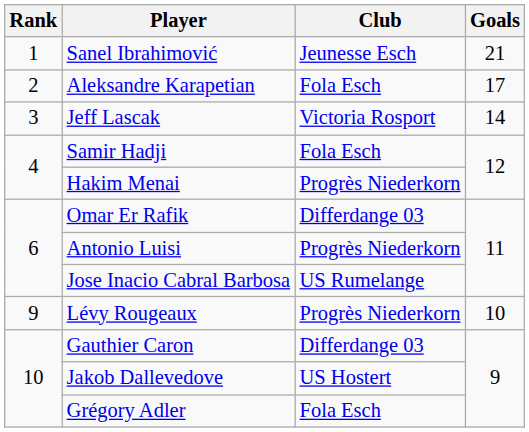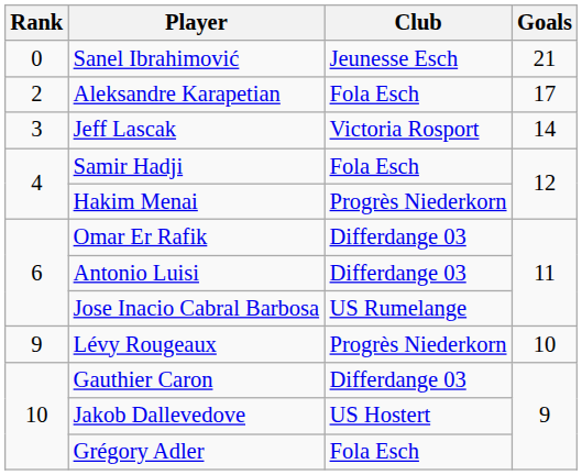 <table class="wikitable" style="text-align:center">
 <tr>
 <th>Rank</th>
 <th>Player</th>
 <th>Club</th>
 <th>Goals</th>
 </tr>
 <tr>
-<td>1</td>
+<td>0</td>
 <td align="left"> <a href='#'>Sanel Ibrahimović</a></td>
 <td align="left"><a href='#'>Jeunesse Esch</a></td>
 <td>21</td>
 </tr>
 <tr>
 <td>2</td>
 <td align="left"> <a href='#'>Aleksandre Karapetian</a></td>
 <td align="left"><a href='#'>Fola Esch</a></td>
 <td>17</td>
 </tr>
 <tr>
 <td>3</td>
 <td align="left"> <a href='#'>Jeff Lascak</a></td>
 <td align="left"><a href='#'>Victoria Rosport</a></td>
 <td>14</td>
 </tr>
 <tr>
 <td rowspan="2">4</td>
 <td align="left"> <a href='#'>Samir Hadji</a></td>
 <td align="left"><a href='#'>Fola Esch</a></td>
 <td rowspan="2">12</td>
 </tr>
 <tr>
 <td align="left"> <a href='#'>Hakim Menai</a></td>
 <td align="left"><a href='#'>Progrès Niederkorn</a></td>
 </tr>
 <tr>
 <td rowspan="3">6</td>
 <td align="left"> <a href='#'>Omar Er Rafik</a></td>
 <td align="left"><a href='#'>Differdange 03</a></td>
 <td rowspan="3">11</td>
 </tr>
 <tr>
 <td align="left"> <a href='#'>Antonio Luisi</a></td>
-<td align="left"><a href='#'>Progrès Niederkorn</a></td>
+<td align="left"><a href='#'>Differdange 03</a></td>
 </tr>
 <tr>
 <td align="left"> <a href='#'>Jose Inacio Cabral Barbosa</a></td>
 <td align="left"><a href='#'>US Rumelange</a></td>
 </tr>
 <tr>
 <td>9</td>
 <td align="left"> <a href='#'>Lévy Rougeaux</a></td>
 <td align="left"><a href='#'>Progrès Niederkorn</a></td>
 <td>10</td>
 </tr>
 <tr>
 <td rowspan="3">10</td>
 <td align="left"> <a href='#'>Gauthier Caron</a></td>
 <td align="left"><a href='#'>Differdange 03</a></td>
 <td rowspan="3">9</td>
 </tr>
 <tr>
 <td align="left"> <a href='#'>Jakob Dallevedove</a></td>
 <td align="left"><a href='#'>US Hostert</a></td>
 </tr>
 <tr>
 <td align="left"> <a href='#'>Grégory Adler</a></td>
 <td align="left"><a href='#'>Fola Esch</a></td>
 </tr>
 </table>
